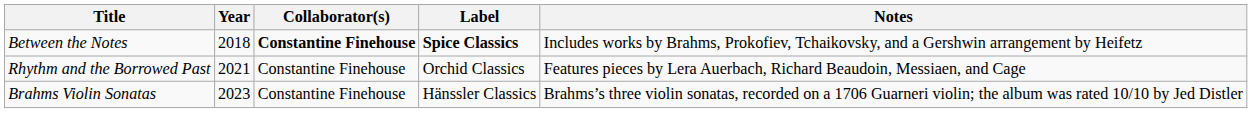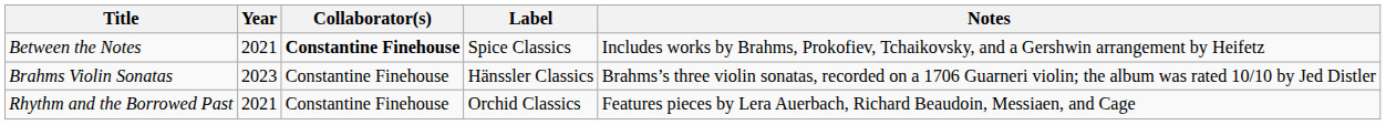 <table class="wikitable">
 <tr>
 <th>Title</th>
 <th>Year</th>
 <th>Collaborator(s)</th>
 <th>Label</th>
 <th>Notes</th>
 </tr>
 <tr>
 <td><em>Between the Notes</em></td>
-<td>2018</td>
+<td>2021</td>
 <td><strong>Constantine Finehouse</strong></td>
-<td><strong>Spice Classics</strong></td>
+<td>Spice Classics</td>
 <td>Includes works by Brahms, Prokofiev, Tchaikovsky, and a Gershwin arrangement by Heifetz</td>
+</tr>
+<tr>
+<td><em>Brahms Violin Sonatas</em></td>
+<td>2023</td>
+<td>Constantine Finehouse</td>
+<td>Hänssler Classics</td>
+<td>Brahms’s three violin sonatas, recorded on a 1706 Guarneri violin; the album was rated 10/10 by Jed Distler</td>
 </tr>
 <tr>
 <td><em>Rhythm and the Borrowed Past</em></td>
 <td>2021</td>
 <td>Constantine Finehouse</td>
 <td>Orchid Classics</td>
 <td>Features pieces by Lera Auerbach, Richard Beaudoin, Messiaen, and Cage</td>
 </tr>
-<tr>
-<td><em>Brahms Violin Sonatas</em></td>
-<td>2023</td>
-<td>Constantine Finehouse</td>
-<td>Hänssler Classics</td>
-<td>Brahms’s three violin sonatas, recorded on a 1706 Guarneri violin; the album was rated 10/10 by Jed Distler</td>
-</tr>
 </table>
